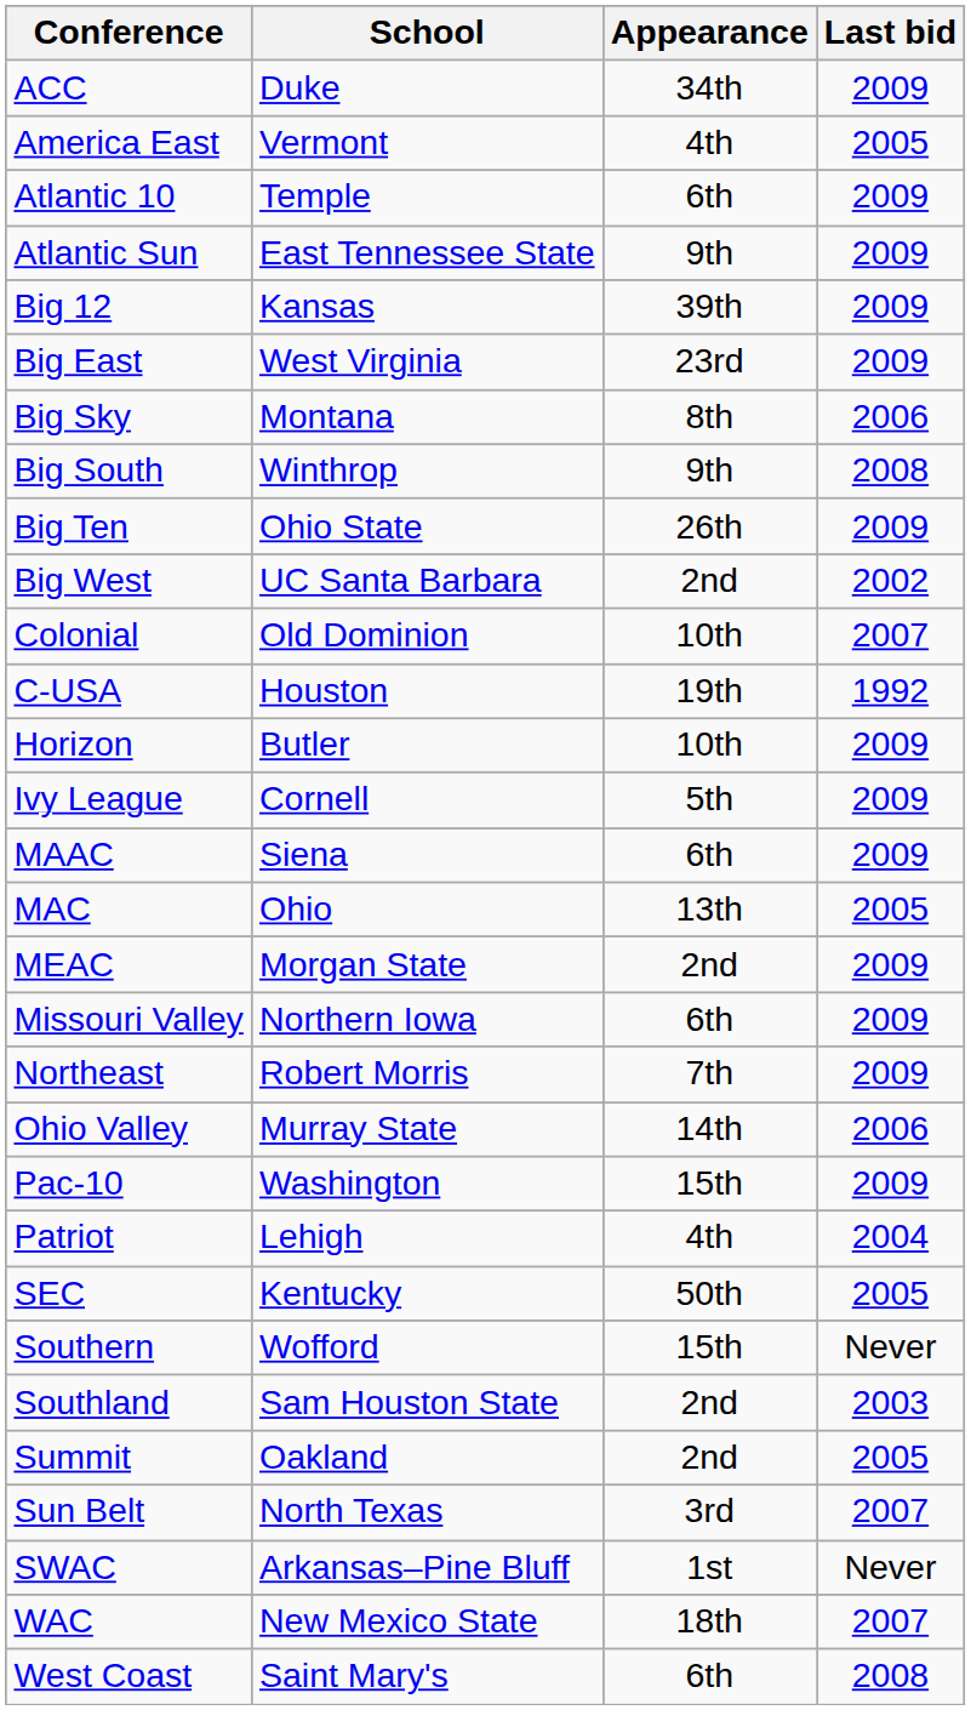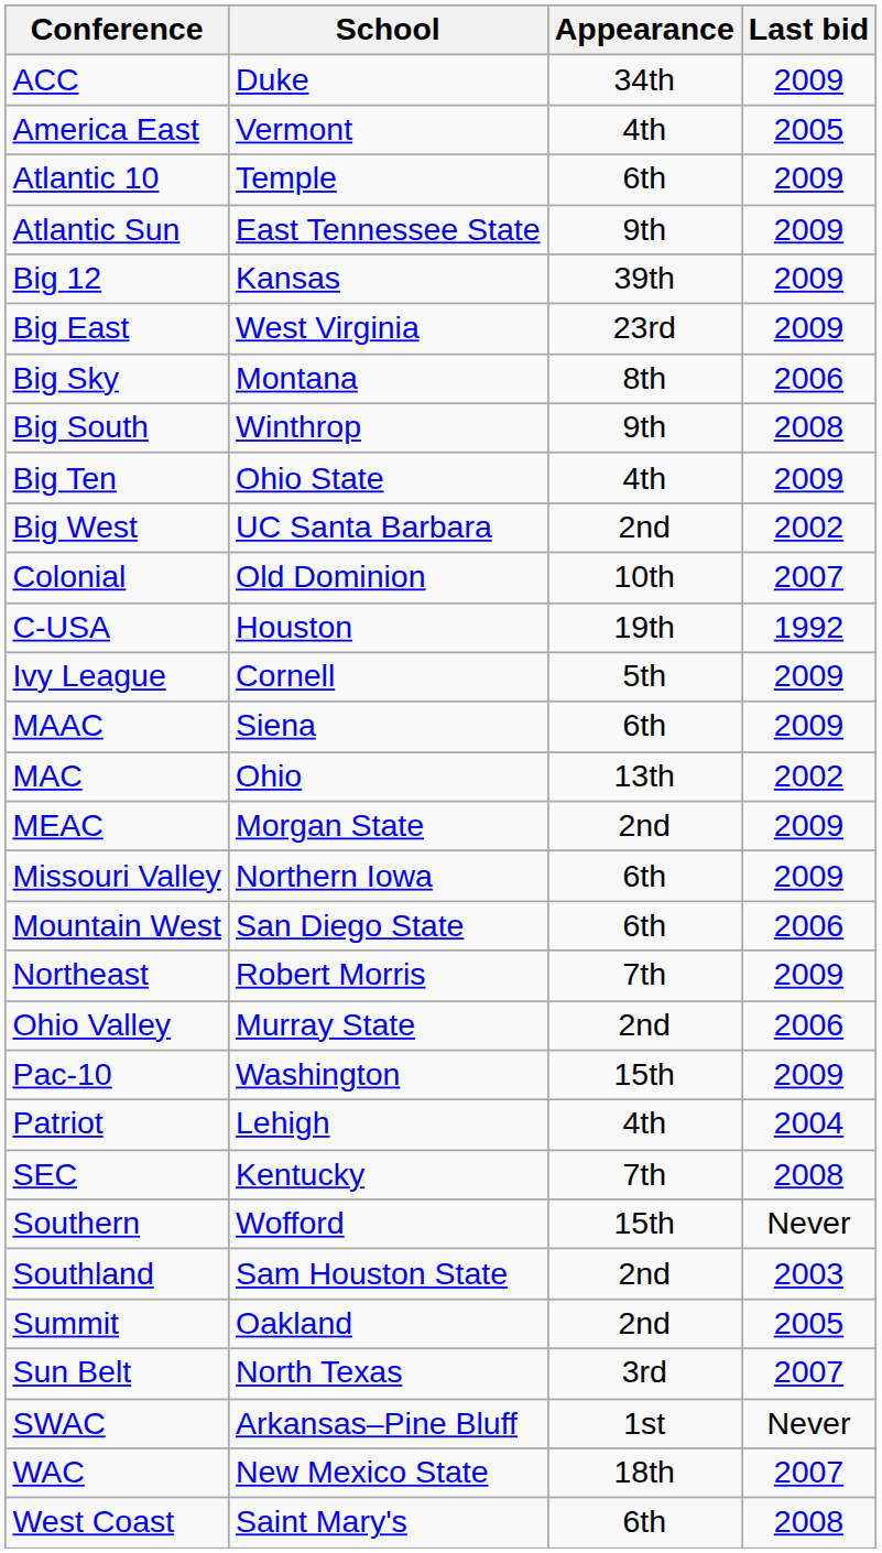 <table class="wikitable sortable" style="text-align: center;">
 <tr>
 <th>Conference</th>
 <th>School</th>
 <th data-sort-type="number">Appearance</th>
 <th>Last bid</th>
 </tr>
 <tr>
 <td align=left><a href='#'>ACC</a></td>
 <td align=left><a href='#'>Duke</a></td>
 <td>34th</td>
 <td><a href='#'>2009</a></td>
 </tr>
 <tr>
 <td align=left><a href='#'>America East</a></td>
 <td align=left><a href='#'>Vermont</a></td>
 <td>4th</td>
 <td><a href='#'>2005</a></td>
 </tr>
 <tr>
 <td align=left><a href='#'>Atlantic 10</a></td>
 <td align=left><a href='#'>Temple</a></td>
 <td>6th</td>
 <td><a href='#'>2009</a></td>
 </tr>
 <tr>
 <td align=left><a href='#'>Atlantic Sun</a></td>
 <td align=left><a href='#'>East Tennessee State</a></td>
 <td>9th</td>
 <td><a href='#'>2009</a></td>
 </tr>
 <tr>
 <td align=left><a href='#'>Big 12</a></td>
 <td align=left><a href='#'>Kansas</a></td>
 <td>39th</td>
 <td><a href='#'>2009</a></td>
 </tr>
 <tr>
 <td align=left><a href='#'>Big East</a></td>
 <td align=left><a href='#'>West Virginia</a></td>
 <td>23rd</td>
 <td><a href='#'>2009</a></td>
 </tr>
 <tr>
 <td align=left><a href='#'>Big Sky</a></td>
 <td align=left><a href='#'>Montana</a></td>
 <td>8th</td>
 <td><a href='#'>2006</a></td>
 </tr>
 <tr>
 <td align=left><a href='#'>Big South</a></td>
 <td align=left><a href='#'>Winthrop</a></td>
 <td>9th</td>
 <td><a href='#'>2008</a></td>
 </tr>
 <tr>
 <td align=left><a href='#'>Big Ten</a></td>
 <td align=left><a href='#'>Ohio State</a></td>
-<td>26th</td>
+<td>4th</td>
 <td><a href='#'>2009</a></td>
 </tr>
 <tr>
 <td align=left><a href='#'>Big West</a></td>
 <td align=left><a href='#'>UC Santa Barbara</a></td>
 <td>2nd</td>
 <td><a href='#'>2002</a></td>
 </tr>
 <tr>
 <td align=left><a href='#'>Colonial</a></td>
 <td align=left><a href='#'>Old Dominion</a></td>
 <td>10th</td>
 <td><a href='#'>2007</a></td>
 </tr>
 <tr>
 <td align=left><a href='#'>C-USA</a></td>
 <td align=left><a href='#'>Houston</a></td>
 <td>19th</td>
 <td><a href='#'>1992</a></td>
 </tr>
 <tr>
-<td align=left><a href='#'>Horizon</a></td>
-<td align=left><a href='#'>Butler</a></td>
-<td>10th</td>
-<td><a href='#'>2009</a></td>
-</tr>
-<tr>
 <td align=left><a href='#'>Ivy League</a></td>
 <td align=left><a href='#'>Cornell</a></td>
 <td>5th</td>
 <td><a href='#'>2009</a></td>
 </tr>
 <tr>
 <td align=left><a href='#'>MAAC</a></td>
 <td align=left><a href='#'>Siena</a></td>
 <td>6th</td>
 <td><a href='#'>2009</a></td>
 </tr>
 <tr>
 <td align=left><a href='#'>MAC</a></td>
 <td align=left><a href='#'>Ohio</a></td>
 <td>13th</td>
-<td><a href='#'>2005</a></td>
+<td><a href='#'>2002</a></td>
 </tr>
 <tr>
 <td align=left><a href='#'>MEAC</a></td>
 <td align=left><a href='#'>Morgan State</a></td>
 <td>2nd</td>
 <td><a href='#'>2009</a></td>
 </tr>
 <tr>
 <td align=left><a href='#'>Missouri Valley</a></td>
 <td align=left><a href='#'>Northern Iowa</a></td>
 <td>6th</td>
 <td><a href='#'>2009</a></td>
 </tr>
 <tr>
+<td align=left><a href='#'>Mountain West</a></td>
+<td align=left><a href='#'>San Diego State</a></td>
+<td>6th</td>
+<td><a href='#'>2006</a></td>
+</tr>
+<tr>
 <td align=left><a href='#'>Northeast</a></td>
 <td align=left><a href='#'>Robert Morris</a></td>
 <td>7th</td>
 <td><a href='#'>2009</a></td>
 </tr>
 <tr>
 <td align=left><a href='#'>Ohio Valley</a></td>
 <td align=left><a href='#'>Murray State</a></td>
-<td>14th</td>
+<td>2nd</td>
 <td><a href='#'>2006</a></td>
 </tr>
 <tr>
 <td align=left><a href='#'>Pac-10</a></td>
 <td align=left><a href='#'>Washington</a></td>
 <td>15th</td>
 <td><a href='#'>2009</a></td>
 </tr>
 <tr>
 <td align=left><a href='#'>Patriot</a></td>
 <td align=left><a href='#'>Lehigh</a></td>
 <td>4th</td>
 <td><a href='#'>2004</a></td>
 </tr>
 <tr>
 <td align=left><a href='#'>SEC</a></td>
 <td align=left><a href='#'>Kentucky</a></td>
-<td>50th</td>
-<td><a href='#'>2005</a></td>
+<td>7th</td>
+<td><a href='#'>2008</a></td>
 </tr>
 <tr>
 <td align=left><a href='#'>Southern</a></td>
 <td align=left><a href='#'>Wofford</a></td>
 <td>15th</td>
 <td>Never</td>
 </tr>
 <tr>
 <td align=left><a href='#'>Southland</a></td>
 <td align=left><a href='#'>Sam Houston State</a></td>
 <td>2nd</td>
 <td><a href='#'>2003</a></td>
 </tr>
 <tr>
 <td align=left><a href='#'>Summit</a></td>
 <td align=left><a href='#'>Oakland</a></td>
 <td>2nd</td>
 <td><a href='#'>2005</a></td>
 </tr>
 <tr>
 <td align=left><a href='#'>Sun Belt</a></td>
 <td align=left><a href='#'>North Texas</a></td>
 <td>3rd</td>
 <td><a href='#'>2007</a></td>
 </tr>
 <tr>
 <td align=left><a href='#'>SWAC</a></td>
 <td align=left><a href='#'>Arkansas–Pine Bluff</a></td>
 <td>1st</td>
 <td>Never</td>
 </tr>
 <tr>
 <td align=left><a href='#'>WAC</a></td>
 <td align=left><a href='#'>New Mexico State</a></td>
 <td>18th</td>
 <td><a href='#'>2007</a></td>
 </tr>
 <tr>
 <td align=left><a href='#'>West Coast</a></td>
 <td align=left><a href='#'>Saint Mary's</a></td>
 <td>6th</td>
 <td><a href='#'>2008</a></td>
 </tr>
 </table>
